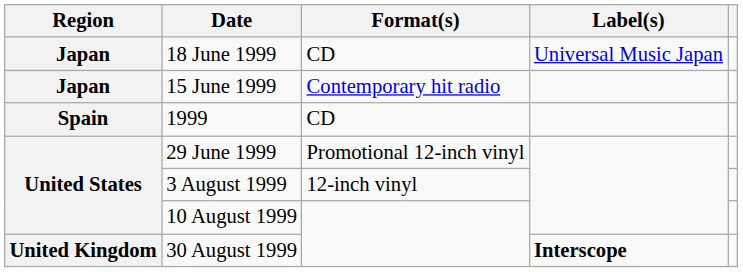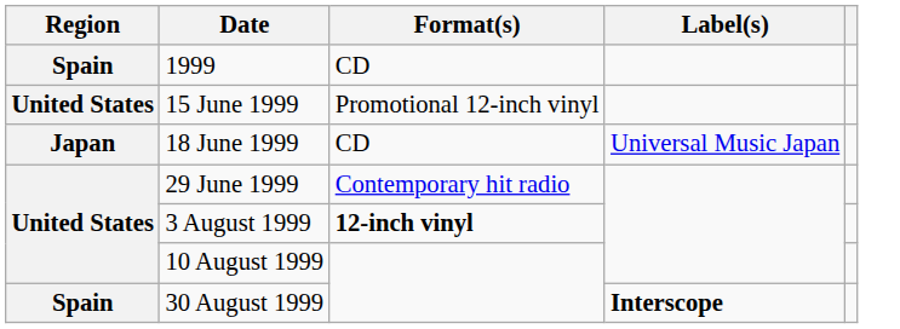 <table class="wikitable plainrowheaders">
 <tr>
 <th scope="col">Region</th>
 <th scope="col">Date</th>
 <th scope="col">Format(s)</th>
 <th scope="col">Label(s)</th>
 <th scope="col"></th>
 </tr>
 <tr>
+<th scope="row">Spain</th>
+<td>1999</td>
+<td>CD</td>
+<td></td>
+<td align="center"></td>
+</tr>
+<tr>
+<th scope="row">United States</th>
+<td>15 June 1999</td>
+<td>Promotional 12-inch vinyl</td>
+<td></td>
+<td align="center"></td>
+</tr>
+<tr>
 <th scope="row">Japan</th>
 <td>18 June 1999</td>
 <td>CD</td>
 <td><a href='#'>Universal Music Japan</a></td>
 <td align="center"></td>
 </tr>
 <tr>
-<th scope="row">Japan</th>
-<td>15 June 1999</td>
-<td><a href='#'>Contemporary hit radio</a></td>
-<td></td>
-<td align="center"></td>
-</tr>
-<tr>
-<th scope="row">Spain</th>
-<td>1999</td>
-<td>CD</td>
-<td></td>
-<td align="center"></td>
-</tr>
-<tr>
 <th scope="row" rowspan="3">United States</th>
 <td>29 June 1999</td>
-<td>Promotional 12-inch vinyl</td>
+<td><a href='#'>Contemporary hit radio</a></td>
 <td rowspan="3"></td>
 <td align="center"></td>
 </tr>
 <tr>
 <td>3 August 1999</td>
-<td>12-inch vinyl</td>
+<td><strong>12-inch vinyl</strong></td>
 <td align="center"></td>
 </tr>
 <tr>
 <td>10 August 1999</td>
 <td rowspan="2"></td>
 <td align="center"></td>
 </tr>
 <tr>
-<th scope="row">United Kingdom</th>
+<th scope="row">Spain</th>
 <td>30 August 1999</td>
 <td><strong>Interscope</strong></td>
 <td align="center"></td>
 </tr>
 </table>
